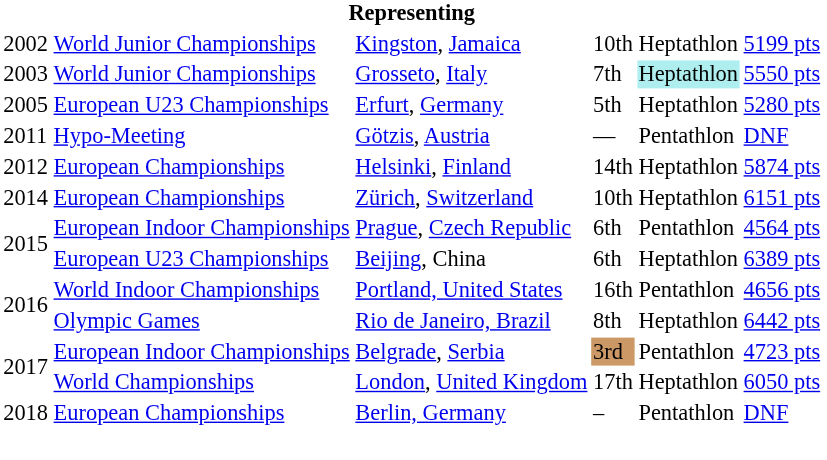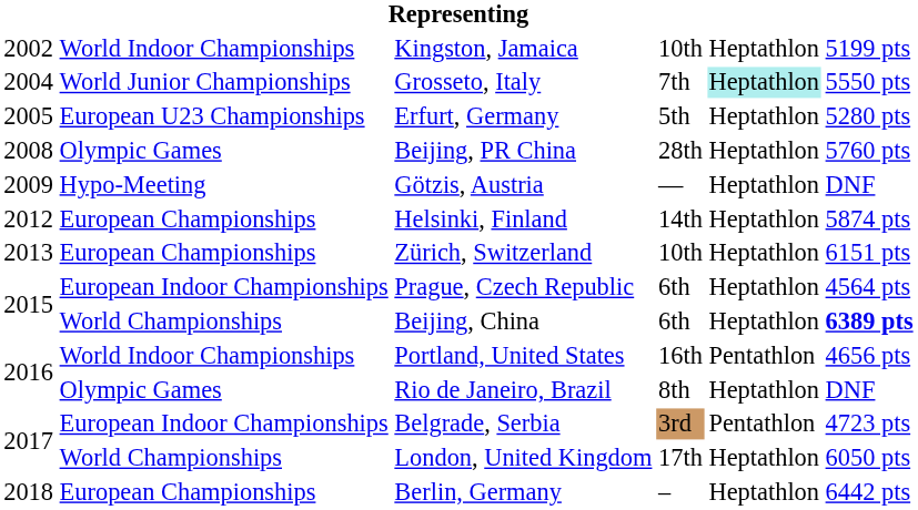 <table>
 <tr>
 <th colspan="6">Representing </th>
 </tr>
 <tr>
 <td>2002</td>
-<td><a href='#'>World Junior Championships</a></td>
+<td><a href='#'>World Indoor Championships</a></td>
 <td><a href='#'>Kingston</a>, <a href='#'>Jamaica</a></td>
 <td>10th</td>
 <td>Heptathlon</td>
 <td><a href='#'>5199 pts</a></td>
 </tr>
 <tr>
-<td>2003</td>
+<td>2004</td>
 <td><a href='#'>World Junior Championships</a></td>
 <td><a href='#'>Grosseto</a>, <a href='#'>Italy</a></td>
 <td>7th</td>
 <td style="background: paleturquoise;">Heptathlon</td>
 <td><a href='#'>5550 pts</a></td>
 </tr>
 <tr>
 <td>2005</td>
 <td><a href='#'>European U23 Championships</a></td>
 <td><a href='#'>Erfurt</a>, <a href='#'>Germany</a></td>
 <td>5th</td>
 <td>Heptathlon</td>
 <td><a href='#'>5280 pts</a></td>
 </tr>
 <tr>
-<td>2011</td>
+<td>2008</td>
+<td><a href='#'>Olympic Games</a></td>
+<td><a href='#'>Beijing</a>, <a href='#'>PR China</a></td>
+<td>28th</td>
+<td>Heptathlon</td>
+<td><a href='#'>5760 pts</a></td>
+</tr>
+<tr>
+<td>2009</td>
 <td><a href='#'>Hypo-Meeting</a></td>
 <td><a href='#'>Götzis</a>, <a href='#'>Austria</a></td>
 <td>—</td>
-<td>Pentathlon</td>
+<td>Heptathlon</td>
 <td><a href='#'>DNF</a></td>
 </tr>
 <tr>
 <td>2012</td>
 <td><a href='#'>European Championships</a></td>
 <td><a href='#'>Helsinki</a>, <a href='#'>Finland</a></td>
 <td>14th</td>
 <td>Heptathlon</td>
 <td><a href='#'>5874 pts</a></td>
 </tr>
 <tr>
-<td>2014</td>
+<td>2013</td>
 <td><a href='#'>European Championships</a></td>
 <td><a href='#'>Zürich</a>, <a href='#'>Switzerland</a></td>
 <td>10th</td>
 <td>Heptathlon</td>
 <td><a href='#'>6151 pts</a></td>
 </tr>
 <tr>
 <td rowspan=2>2015</td>
 <td><a href='#'>European Indoor Championships</a></td>
 <td><a href='#'>Prague</a>, <a href='#'>Czech Republic</a></td>
 <td>6th</td>
-<td>Pentathlon</td>
+<td>Heptathlon</td>
 <td><a href='#'>4564 pts</a></td>
 </tr>
 <tr>
-<td><a href='#'>European U23 Championships</a></td>
+<td><a href='#'>World Championships</a></td>
 <td><a href='#'>Beijing</a>, China</td>
 <td>6th</td>
 <td>Heptathlon</td>
-<td><a href='#'>6389 pts</a></td>
+<td><strong><a href='#'>6389 pts</a></strong></td>
 </tr>
 <tr>
 <td rowspan=2>2016</td>
 <td><a href='#'>World Indoor Championships</a></td>
 <td><a href='#'>Portland, United States</a></td>
 <td>16th</td>
 <td>Pentathlon</td>
 <td><a href='#'>4656 pts</a></td>
 </tr>
 <tr>
 <td><a href='#'>Olympic Games</a></td>
 <td><a href='#'>Rio de Janeiro, Brazil</a></td>
 <td>8th</td>
 <td>Heptathlon</td>
-<td><a href='#'>6442 pts</a></td>
+<td><a href='#'>DNF</a></td>
 </tr>
 <tr>
 <td rowspan=2>2017</td>
 <td><a href='#'>European Indoor Championships</a></td>
 <td><a href='#'>Belgrade</a>, <a href='#'>Serbia</a></td>
 <td bgcolor=cc9966>3rd</td>
 <td>Pentathlon</td>
 <td><a href='#'>4723 pts</a></td>
 </tr>
 <tr>
 <td><a href='#'>World Championships</a></td>
 <td><a href='#'>London</a>, <a href='#'>United Kingdom</a></td>
 <td>17th</td>
 <td>Heptathlon</td>
 <td><a href='#'>6050 pts</a></td>
 </tr>
 <tr>
 <td>2018</td>
 <td><a href='#'>European Championships</a></td>
 <td><a href='#'>Berlin, Germany</a></td>
 <td>–</td>
-<td>Pentathlon</td>
-<td><a href='#'>DNF</a></td>
+<td>Heptathlon</td>
+<td><a href='#'>6442 pts</a></td>
 </tr>
 </table>
